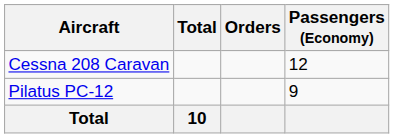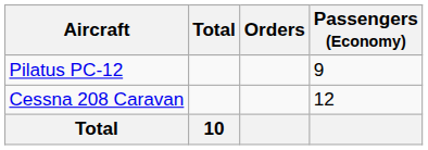 <table class="wikitable">
 <tr>
 <th>Aircraft</th>
 <th>Total</th>
 <th>Orders</th>
 <th>Passengers <br> <small>(Economy)</small></th>
 </tr>
 <tr>
+<td><a href='#'>Pilatus PC-12</a></td>
+<td></td>
+<td></td>
+<td>9</td>
+</tr>
+<tr>
 <td><a href='#'>Cessna 208 Caravan</a></td>
 <td></td>
 <td></td>
 <td>12</td>
-</tr>
-<tr>
-<td><a href='#'>Pilatus PC-12</a></td>
-<td></td>
-<td></td>
-<td>9</td>
 </tr>
 <tr>
 <th>Total</th>
 <th>10</th>
 <th></th>
 <th></th>
 </tr>
 </table>
